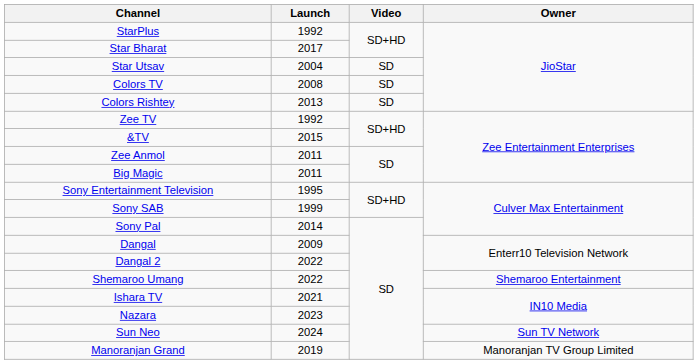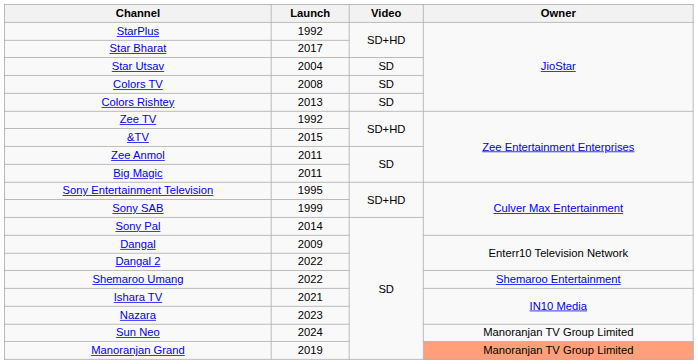 <table class="wikitable sortable" style="border-collapse:collapse; font-size: 90%; text-align:center" width="100%">
 <tr>
 <th>Channel</th>
 <th>Launch</th>
 <th>Video</th>
 <th>Owner</th>
 </tr>
 <tr>
 <td><a href='#'>StarPlus</a></td>
 <td>1992</td>
 <td rowspan="2">SD+HD</td>
 <td rowspan="5"><a href='#'>JioStar</a></td>
 </tr>
 <tr>
 <td><a href='#'>Star Bharat</a></td>
 <td>2017</td>
 </tr>
 <tr>
 <td><a href='#'>Star Utsav</a></td>
 <td>2004</td>
 <td>SD</td>
 </tr>
 <tr>
 <td><a href='#'>Colors TV</a></td>
 <td>2008</td>
 <td>SD</td>
 </tr>
 <tr>
 <td><a href='#'>Colors Rishtey</a></td>
 <td>2013</td>
 <td>SD</td>
 </tr>
 <tr>
 <td><a href='#'>Zee TV</a></td>
 <td>1992</td>
 <td rowspan="2">SD+HD</td>
 <td rowspan="4"><a href='#'>Zee Entertainment Enterprises</a></td>
 </tr>
 <tr>
 <td><a href='#'>&TV</a></td>
 <td>2015</td>
 </tr>
 <tr>
 <td><a href='#'>Zee Anmol</a></td>
 <td>2011</td>
 <td rowspan="2">SD</td>
 </tr>
 <tr>
 <td><a href='#'>Big Magic</a></td>
 <td>2011</td>
 </tr>
 <tr>
 <td><a href='#'>Sony Entertainment Television</a></td>
 <td>1995</td>
 <td rowspan="2">SD+HD</td>
 <td rowspan="3"><a href='#'>Culver Max Entertainment</a></td>
 </tr>
 <tr>
 <td><a href='#'>Sony SAB</a></td>
 <td>1999</td>
 </tr>
 <tr>
 <td><a href='#'>Sony Pal</a></td>
 <td>2014</td>
 <td rowspan="9">SD</td>
 </tr>
 <tr>
 <td><a href='#'>Dangal</a></td>
 <td>2009</td>
 <td rowspan="2">Enterr10 Television Network</td>
 </tr>
 <tr>
 <td><a href='#'>Dangal 2</a></td>
 <td>2022</td>
 </tr>
 <tr>
 <td><a href='#'>Shemaroo Umang</a></td>
 <td>2022</td>
 <td><a href='#'>Shemaroo Entertainment</a></td>
 </tr>
 <tr>
 <td><a href='#'>Ishara TV</a></td>
 <td>2021</td>
 <td rowspan="2"><a href='#'>IN10 Media</a></td>
 </tr>
 <tr>
 <td><a href='#'>Nazara</a></td>
 <td>2023</td>
 </tr>
 <tr>
 <td><a href='#'>Sun Neo</a></td>
 <td>2024</td>
-<td><a href='#'>Sun TV Network</a></td>
+<td>Manoranjan TV Group Limited</td>
 </tr>
 <tr>
 <td><a href='#'>Manoranjan Grand</a></td>
 <td>2019</td>
-<td>Manoranjan TV Group Limited</td>
+<td style="background: lightsalmon;">Manoranjan TV Group Limited</td>
 </tr>
 </table>
